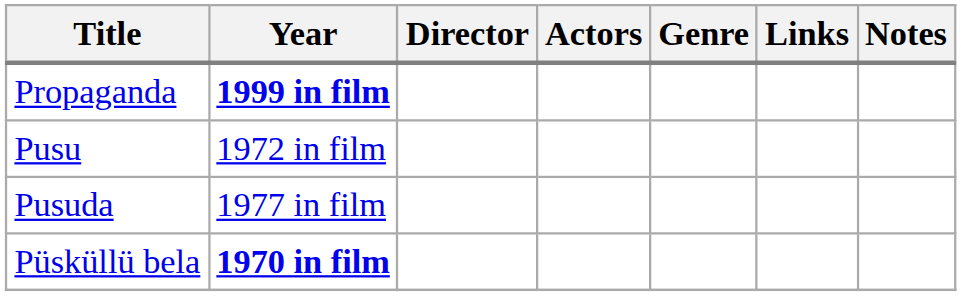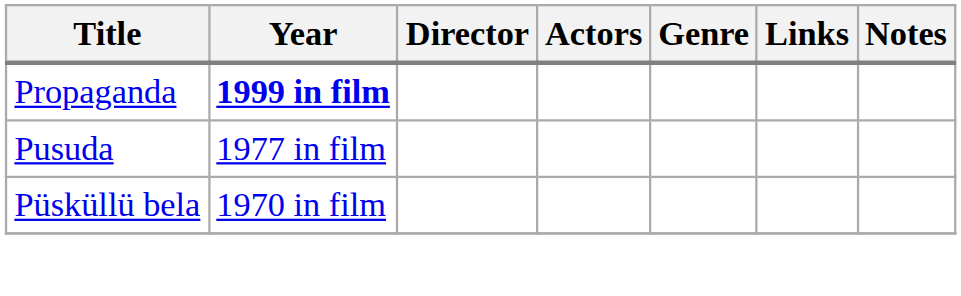 <table class="sortable wikitable" align=left border=1 cellpadding=6 cellspacing=0 style="margin: 0 0 0 1em; background: #ffffff; border: 1px #aaaaaa solid; border-collapse: collapse; text-align:left; font-size: 95%;">
 <tr style="text-align:center; background: #efefef; border-bottom:2px solid gray;">
 <th>Title</th>
 <th>Year</th>
 <th>Director</th>
 <th>Actors</th>
 <th>Genre</th>
 <th>Links</th>
 <th>Notes</th>
 </tr>
 <tr>
 <td><a href='#'>Propaganda</a></td>
 <td><strong><a href='#'>1999 in film</a></strong></td>
 <td></td>
 <td></td>
 <td></td>
 <td></td>
 <td></td>
 </tr>
 <tr>
-<td><a href='#'>Pusu</a></td>
-<td><a href='#'>1972 in film</a></td>
-<td></td>
-<td></td>
-<td></td>
-<td></td>
-<td></td>
-</tr>
-<tr>
 <td><a href='#'>Pusuda</a></td>
 <td><a href='#'>1977 in film</a></td>
 <td></td>
 <td></td>
 <td></td>
 <td></td>
 <td></td>
 </tr>
 <tr>
 <td><a href='#'>Püsküllü bela</a></td>
-<td><strong><a href='#'>1970 in film</a></strong></td>
+<td><a href='#'>1970 in film</a></td>
 <td></td>
 <td></td>
 <td></td>
 <td></td>
 <td></td>
 </tr>
 <tr>
 </tr>
 </table>
